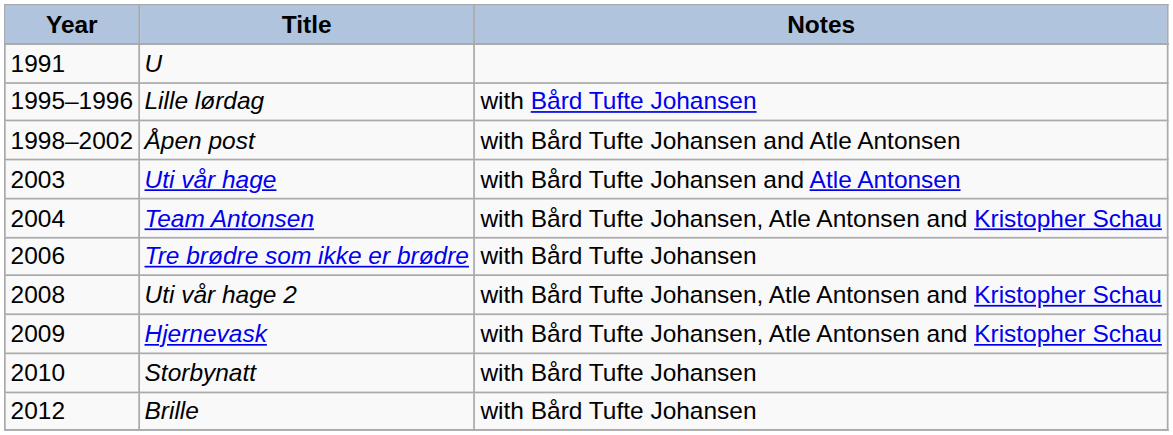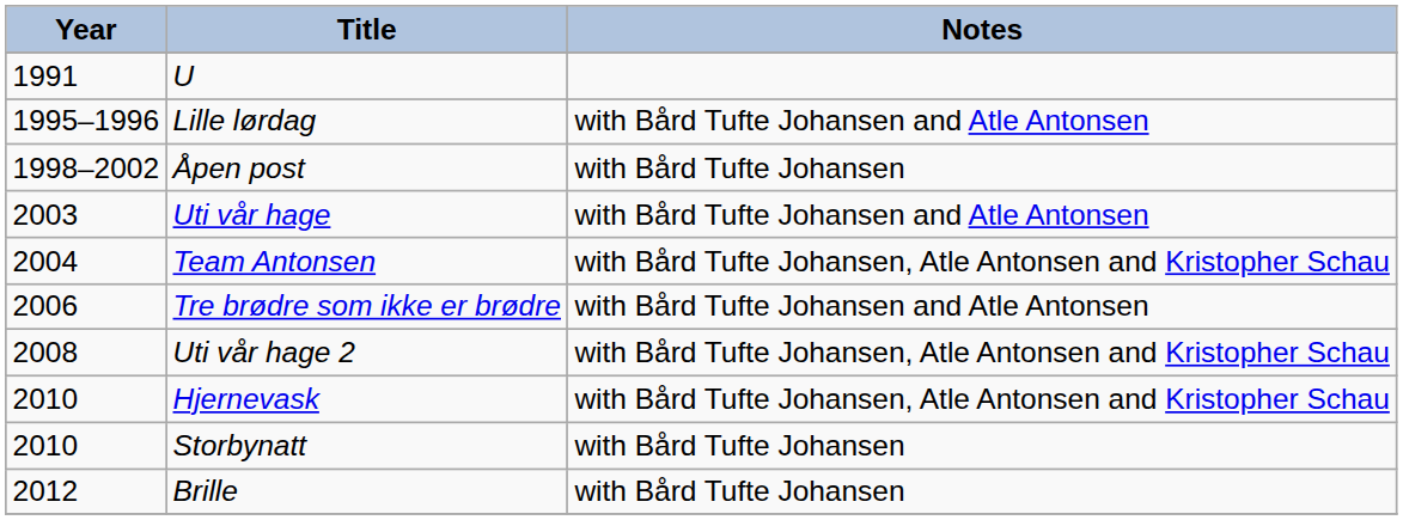 <table class="wikitable" style="font-size:90%;">
 <tr>
 <th style="background:#B0C4DE;">Year</th>
 <th style="background:#B0C4DE;">Title</th>
 <th style="background:#B0C4DE;">Notes</th>
 </tr>
 <tr>
 </tr>
 <tr>
 <td>1991</td>
 <td><em>U</em></td>
 <td></td>
 </tr>
 <tr>
 <td>1995–1996</td>
 <td><em>Lille lørdag</em></td>
-<td>with <a href='#'>Bård Tufte Johansen</a></td>
+<td>with Bård Tufte Johansen and <a href='#'>Atle Antonsen</a></td>
 </tr>
 <tr>
 <td>1998–2002</td>
 <td><em>Åpen post</em></td>
-<td>with Bård Tufte Johansen and Atle Antonsen</td>
+<td>with Bård Tufte Johansen</td>
 </tr>
 <tr>
 <td>2003</td>
 <td><em><a href='#'>Uti vår hage</a></em></td>
 <td>with Bård Tufte Johansen and <a href='#'>Atle Antonsen</a></td>
 </tr>
 <tr>
 <td>2004</td>
 <td><em><a href='#'>Team Antonsen</a></em></td>
 <td>with Bård Tufte Johansen, Atle Antonsen and <a href='#'>Kristopher Schau</a></td>
 </tr>
 <tr>
 <td>2006</td>
 <td><em><a href='#'>Tre brødre som ikke er brødre</a></em></td>
-<td>with Bård Tufte Johansen</td>
+<td>with Bård Tufte Johansen and Atle Antonsen</td>
 </tr>
 <tr>
 <td>2008</td>
 <td><em>Uti vår hage 2</em></td>
 <td>with Bård Tufte Johansen, Atle Antonsen and <a href='#'>Kristopher Schau</a></td>
 </tr>
 <tr>
-<td>2009</td>
+<td>2010</td>
 <td><em><a href='#'>Hjernevask</a></em></td>
 <td>with Bård Tufte Johansen, Atle Antonsen and <a href='#'>Kristopher Schau</a></td>
 </tr>
 <tr>
 <td>2010</td>
 <td><em>Storbynatt</em></td>
 <td>with Bård Tufte Johansen</td>
 </tr>
 <tr>
 <td>2012</td>
 <td><em>Brille</em></td>
 <td>with Bård Tufte Johansen</td>
 </tr>
 <tr>
 </tr>
 </table>
